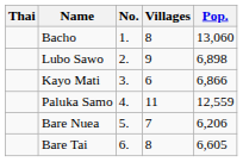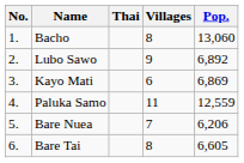 <table class="wikitable sortable">
 <tr>
+<th>No.</th>
+<th>Name</th>
 <th>Thai</th>
-<th>Name</th>
-<th>No.</th>
 <th>Villages</th>
 <th><a href='#'>Pop.</a></th>
 </tr>
 <tr>
+<td>1.</td>
+<td>Bacho</td>
 <td></td>
-<td>Bacho</td>
-<td>1.</td>
 <td>8</td>
 <td>13,060</td>
 </tr>
 <tr>
+<td>2.</td>
+<td>Lubo Sawo</td>
 <td></td>
-<td>Lubo Sawo</td>
-<td>2.</td>
 <td>9</td>
-<td>6,898</td>
+<td>6,892</td>
 </tr>
 <tr>
+<td>3.</td>
+<td>Kayo Mati</td>
 <td></td>
-<td>Kayo Mati</td>
-<td>3.</td>
 <td>6</td>
-<td>6,866</td>
+<td>6,869</td>
 </tr>
 <tr>
+<td>4.</td>
+<td>Paluka Samo</td>
 <td></td>
-<td>Paluka Samo</td>
-<td>4.</td>
 <td>11</td>
 <td>12,559</td>
 </tr>
 <tr>
+<td>5.</td>
+<td>Bare Nuea</td>
 <td></td>
-<td>Bare Nuea</td>
-<td>5.</td>
 <td>7</td>
 <td>6,206</td>
 </tr>
 <tr>
+<td>6.</td>
+<td>Bare Tai</td>
 <td></td>
-<td>Bare Tai</td>
-<td>6.</td>
 <td>8</td>
 <td>6,605</td>
 </tr>
 </table>
